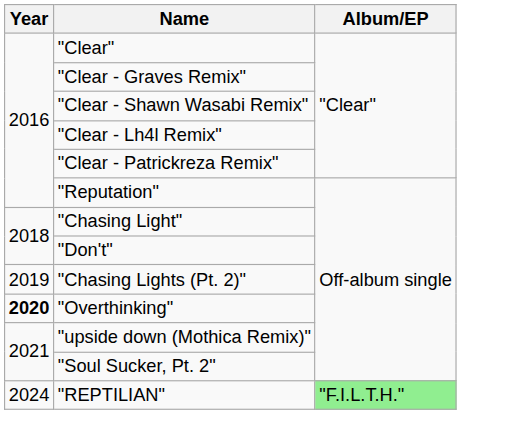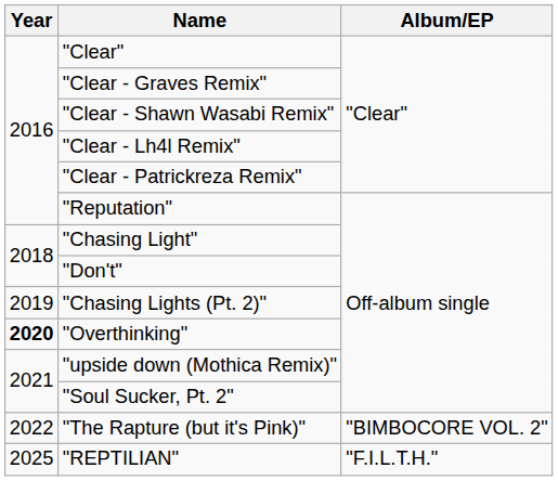 <table class="wikitable">
 <tr>
 <th>Year</th>
 <th>Name</th>
 <th>Album/EP</th>
 </tr>
 <tr>
 <td rowspan="6">2016</td>
 <td>"Clear"<br></td>
 <td rowspan="5">"Clear"</td>
 </tr>
 <tr>
 <td>"Clear - Graves Remix"<br></td>
 </tr>
 <tr>
 <td>"Clear - Shawn Wasabi Remix"<br></td>
 </tr>
 <tr>
 <td>"Clear - Lh4l Remix"<br></td>
 </tr>
 <tr>
 <td>"Clear - Patrickreza Remix"<br></td>
 </tr>
 <tr>
 <td>"Reputation"<br></td>
 <td rowspan="7">Off-album single</td>
 </tr>
 <tr>
 <td rowspan="2">2018</td>
 <td>"Chasing Light"<br></td>
 </tr>
 <tr>
 <td>"Don't"<br></td>
 </tr>
 <tr>
 <td>2019</td>
 <td>"Chasing Lights (Pt. 2)"<br></td>
 </tr>
 <tr>
 <td><strong>2020</strong></td>
 <td>"Overthinking"<br></td>
 </tr>
 <tr>
 <td rowspan="2">2021</td>
 <td>"upside down (Mothica Remix)"<br></td>
 </tr>
 <tr>
 <td>"Soul Sucker, Pt. 2"<br></td>
 </tr>
 <tr>
-<td>2024</td>
+<td>2022</td>
+<td>"The Rapture (but it's Pink)"<br></td>
+<td>"BIMBOCORE VOL. 2"</td>
+</tr>
+<tr>
+<td>2025</td>
 <td>"REPTILIAN"<br></td>
-<td style="background: lightgreen;">"F.I.L.T.H."</td>
+<td>"F.I.L.T.H."</td>
 </tr>
 </table>
